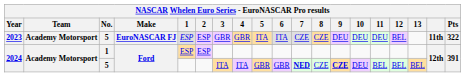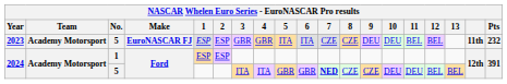 <table class="wikitable" style="text-align:center; font-size:75%">
 <tr>
 <th colspan="19"><a href='#'>NASCAR</a> <a href='#'>Whelen Euro Series</a> - EuroNASCAR Pro results</th>
 </tr>
 <tr>
 <th>Year</th>
 <th>Team</th>
 <th>No.</th>
 <th>Make</th>
 <th>1</th>
 <th>2</th>
 <th>3</th>
 <th>4</th>
 <th>5</th>
 <th>6</th>
 <th>7</th>
 <th>8</th>
 <th>9</th>
 <th>10</th>
 <th>11</th>
 <th>12</th>
 <th>13</th>
 <th></th>
 <th>Pts</th>
 </tr>
 <tr>
 <th><a href='#'>2023</a></th>
 <th>Academy Motorsport</th>
 <th>5</th>
 <th><a href='#'>EuroNASCAR FJ</a></th>
 <td style="background-color:#DFDFDF"><em><a href='#'>ESP</a></em><br></td>
 <td style="background-color:#EFCFFF"><a href='#'>ESP</a><br></td>
 <td style="background-color:#EFCFFF"><a href='#'>GBR</a><br></td>
 <td style="background-color:#FFDF9F"><a href='#'>GBR</a><br></td>
 <td style="background-color:#FFDF9F"><a href='#'>ITA</a><br></td>
 <td style="background-color:#DFDFDF"><a href='#'>ITA</a><br></td>
 <td style="background-color:#DFDFDF"><a href='#'>CZE</a><br></td>
 <td style="background-color:#FFDF9F"><a href='#'>CZE</a><br></td>
 <td style="background-color:#EFCFFF"><a href='#'>DEU</a><br></td>
 <td style="background-color:#DFFFDF"><a href='#'>DEU</a><br></td>
-<td style="background-color:#DFFFDF"><a href='#'>DEU</a><br></td>
+<td style="background-color:#DFFFDF"><a href='#'>BEL</a><br></td>
 <td style="background-color:#EFCFFF"><a href='#'>BEL</a><br></td>
 <td></td>
 <th>11th</th>
-<th>322</th>
+<th>232</th>
 </tr>
 <tr>
 <th rowspan="2"><a href='#'>2024</a></th>
 <th rowspan="2">Academy Motorsport</th>
 <th>1</th>
 <th rowspan="2"><a href='#'>Ford</a></th>
 <td style="background-color:#FFDF9F"><a href='#'>ESP</a><br></td>
 <td style="background-color:#EFCFFF"><a href='#'>ESP</a><br></td>
 <td></td>
 <td></td>
 <td></td>
 <td></td>
 <td></td>
 <td></td>
 <td></td>
 <td></td>
 <td></td>
 <td></td>
 <td></td>
 <th rowspan="2">12th</th>
 <th rowspan="2"><strong>391</strong></th>
 </tr>
 <tr>
 <th>5</th>
 <td></td>
 <td></td>
 <td style="background-color:#FFDF9F"><a href='#'>ITA</a><br></td>
 <td style="background-color:#EFCFFF"><a href='#'>ITA</a><br></td>
 <td style="background-color:#FFDF9F"><a href='#'>GBR</a><br></td>
 <td style="background-color:#EFCFFF"><a href='#'>GBR</a><br></td>
 <td style="background-color:#DFFFDF"><strong><a href='#'>NED</a><br></strong></td>
 <td style="background-color:#DFFFDF"><a href='#'>CZE</a><br></td>
-<td style="background-color:#FFDF9F"><strong><a href='#'>CZE</a><br></strong></td>
+<td style="background-color:#FFDF9F"><a href='#'>CZE</a><br></td>
 <td style="background-color:#EFCFFF"><a href='#'>DEU</a><br></td>
-<td style="background-color:#DFFFDF"><a href='#'>BEL</a><br></td>
+<td style="background-color:#DFFFDF"><a href='#'>DEU</a><br></td>
 <td style="background-color:#DFFFDF"><a href='#'>BEL</a><br></td>
 <td style="background-color:#FFDF9F"><a href='#'>BEL</a><br></td>
 </tr>
 </table>
